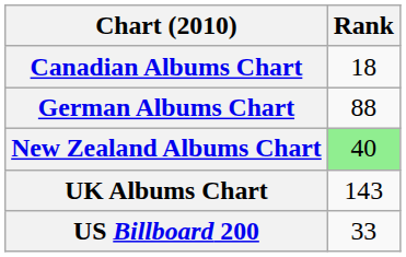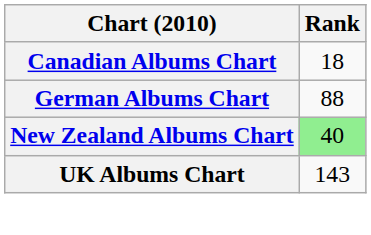 <table class="wikitable sortable plainrowheaders">
 <tr>
 <th scope="col">Chart (2010)</th>
 <th scope="col">Rank</th>
 </tr>
 <tr>
 <th scope="row"><a href='#'>Canadian Albums Chart</a></th>
 <td style="text-align:center;">18</td>
 </tr>
 <tr>
 <th scope="row"><a href='#'>German Albums Chart</a></th>
 <td style="text-align:center;">88</td>
 </tr>
 <tr>
 <th scope="row"><a href='#'>New Zealand Albums Chart</a></th>
 <td style="background: lightgreen; text-align:center;">40</td>
 </tr>
 <tr>
 <th scope="row">UK Albums Chart</th>
 <td style="text-align:center;">143</td>
 </tr>
-<tr>
-<th scope="row">US <a href='#'><em>Billboard</em> 200</a></th>
-<td style="text-align:center;">33</td>
-</tr>
 </table>
